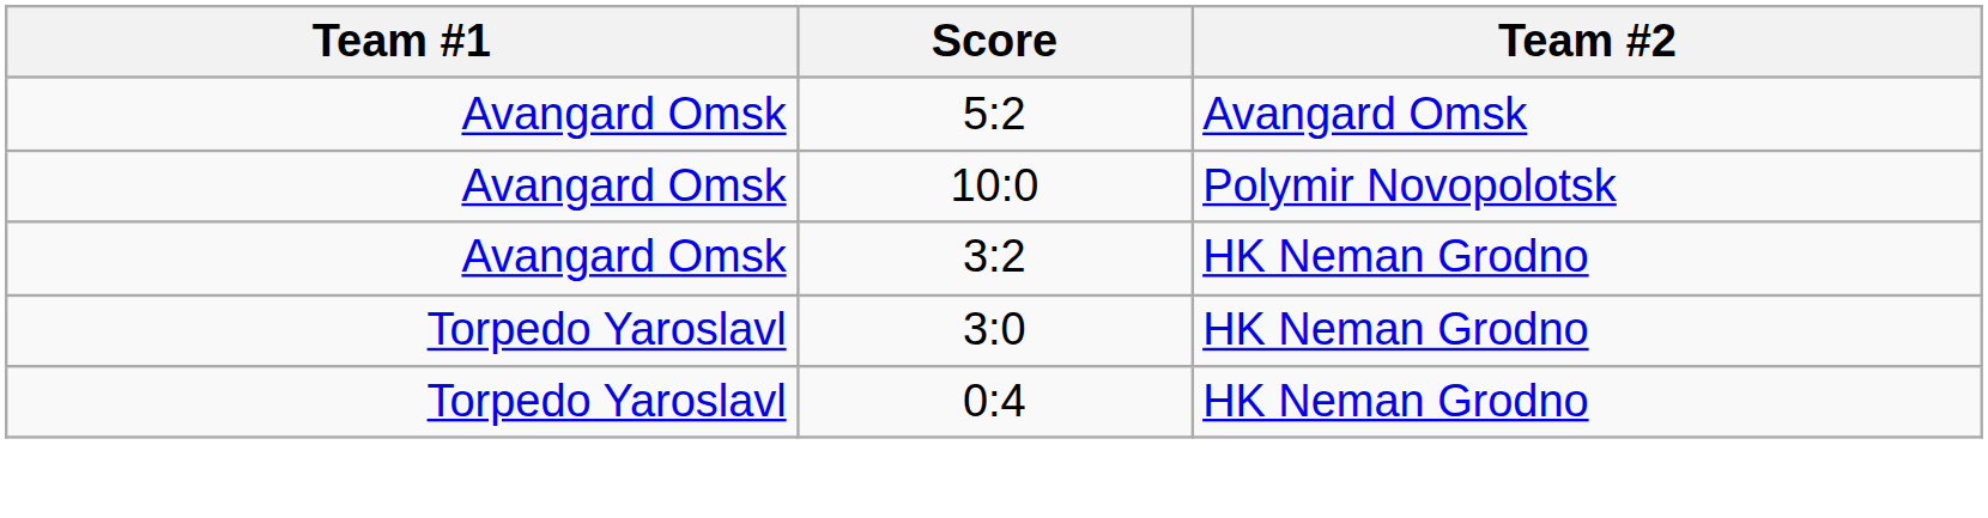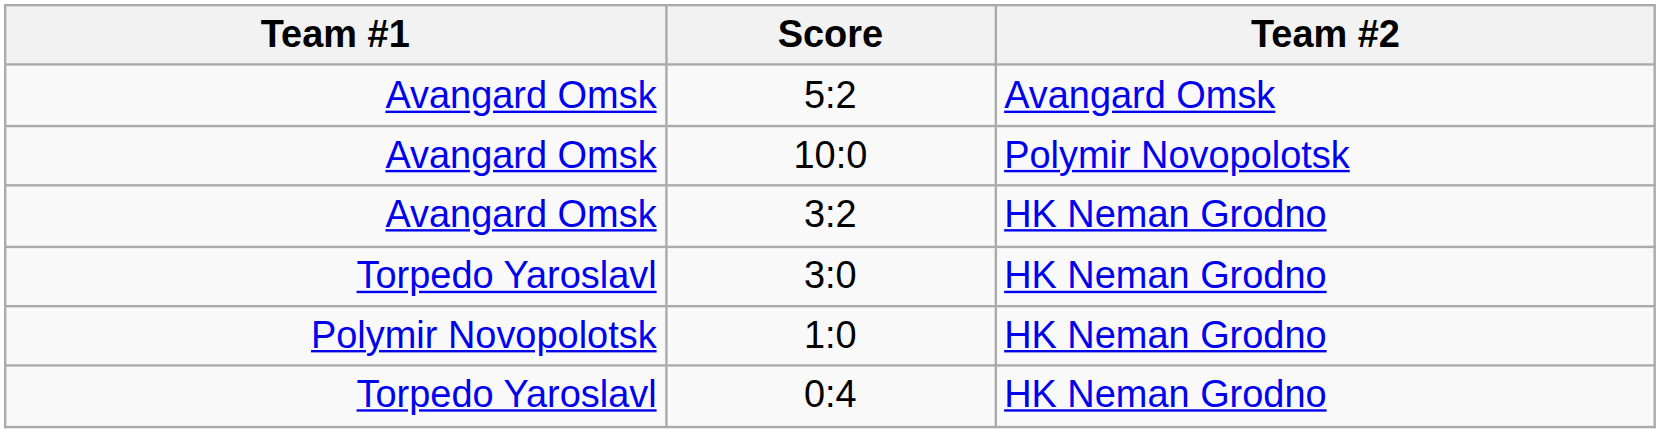 <table class="wikitable" style="text-align: center;">
 <tr>
 <th width=22%>Team #1</th>
 <th width=11%>Score</th>
 <th width=22%>Team #2</th>
 </tr>
 <tr>
 <td style="text-align: right;"><a href='#'>Avangard Omsk</a> </td>
 <td>5:2</td>
 <td style="text-align: left;"> <a href='#'>Avangard Omsk</a></td>
 </tr>
 <tr>
 <td style="text-align: right;"><a href='#'>Avangard Omsk</a> </td>
 <td>10:0</td>
 <td style="text-align: left;"> <a href='#'>Polymir Novopolotsk</a></td>
 </tr>
 <tr>
 <td style="text-align: right;"><a href='#'>Avangard Omsk</a> </td>
 <td>3:2</td>
 <td style="text-align: left;"> <a href='#'>HK Neman Grodno</a></td>
 </tr>
 <tr>
 <td style="text-align: right;"><a href='#'>Torpedo Yaroslavl</a> </td>
 <td>3:0</td>
 <td style="text-align: left;"> <a href='#'>HK Neman Grodno</a></td>
 </tr>
 <tr>
+<td style="text-align: right;"><a href='#'>Polymir Novopolotsk</a> </td>
+<td>1:0</td>
+<td style="text-align: left;"> <a href='#'>HK Neman Grodno</a></td>
+</tr>
+<tr>
 <td style="text-align: right;"><a href='#'>Torpedo Yaroslavl</a> </td>
 <td>0:4</td>
 <td style="text-align: left;"> <a href='#'>HK Neman Grodno</a></td>
 </tr>
 </table>
